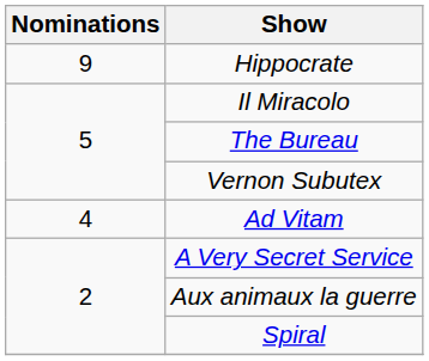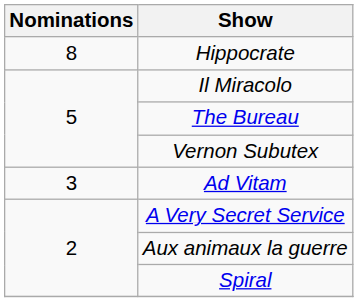 <table class="wikitable sortable" style="text-align: center; max-width:29em">
 <tr>
 <th scope="col">Nominations</th>
 <th scope="col">Show</th>
 </tr>
 <tr>
-<td scope="row" rowspan="1">9</td>
+<td scope="row" rowspan="1">8</td>
 <td><em>Hippocrate</em></td>
 </tr>
 <tr>
 <td scope="row" rowspan="3">5</td>
 <td><em>Il Miracolo</em></td>
 </tr>
 <tr>
 <td><em><a href='#'>The Bureau</a></em></td>
 </tr>
 <tr>
 <td><em>Vernon Subutex</em></td>
 </tr>
 <tr>
-<td scope="row" rowspan="1">4</td>
+<td scope="row" rowspan="1">3</td>
 <td><em><a href='#'>Ad Vitam</a></em></td>
 </tr>
 <tr>
 <td scope="row" rowspan="3">2</td>
 <td><em><a href='#'>A Very Secret Service</a></em></td>
 </tr>
 <tr>
 <td><em>Aux animaux la guerre</em></td>
 </tr>
 <tr>
 <td><em><a href='#'>Spiral</a></em></td>
 </tr>
 <tr>
 </tr>
 </table>
